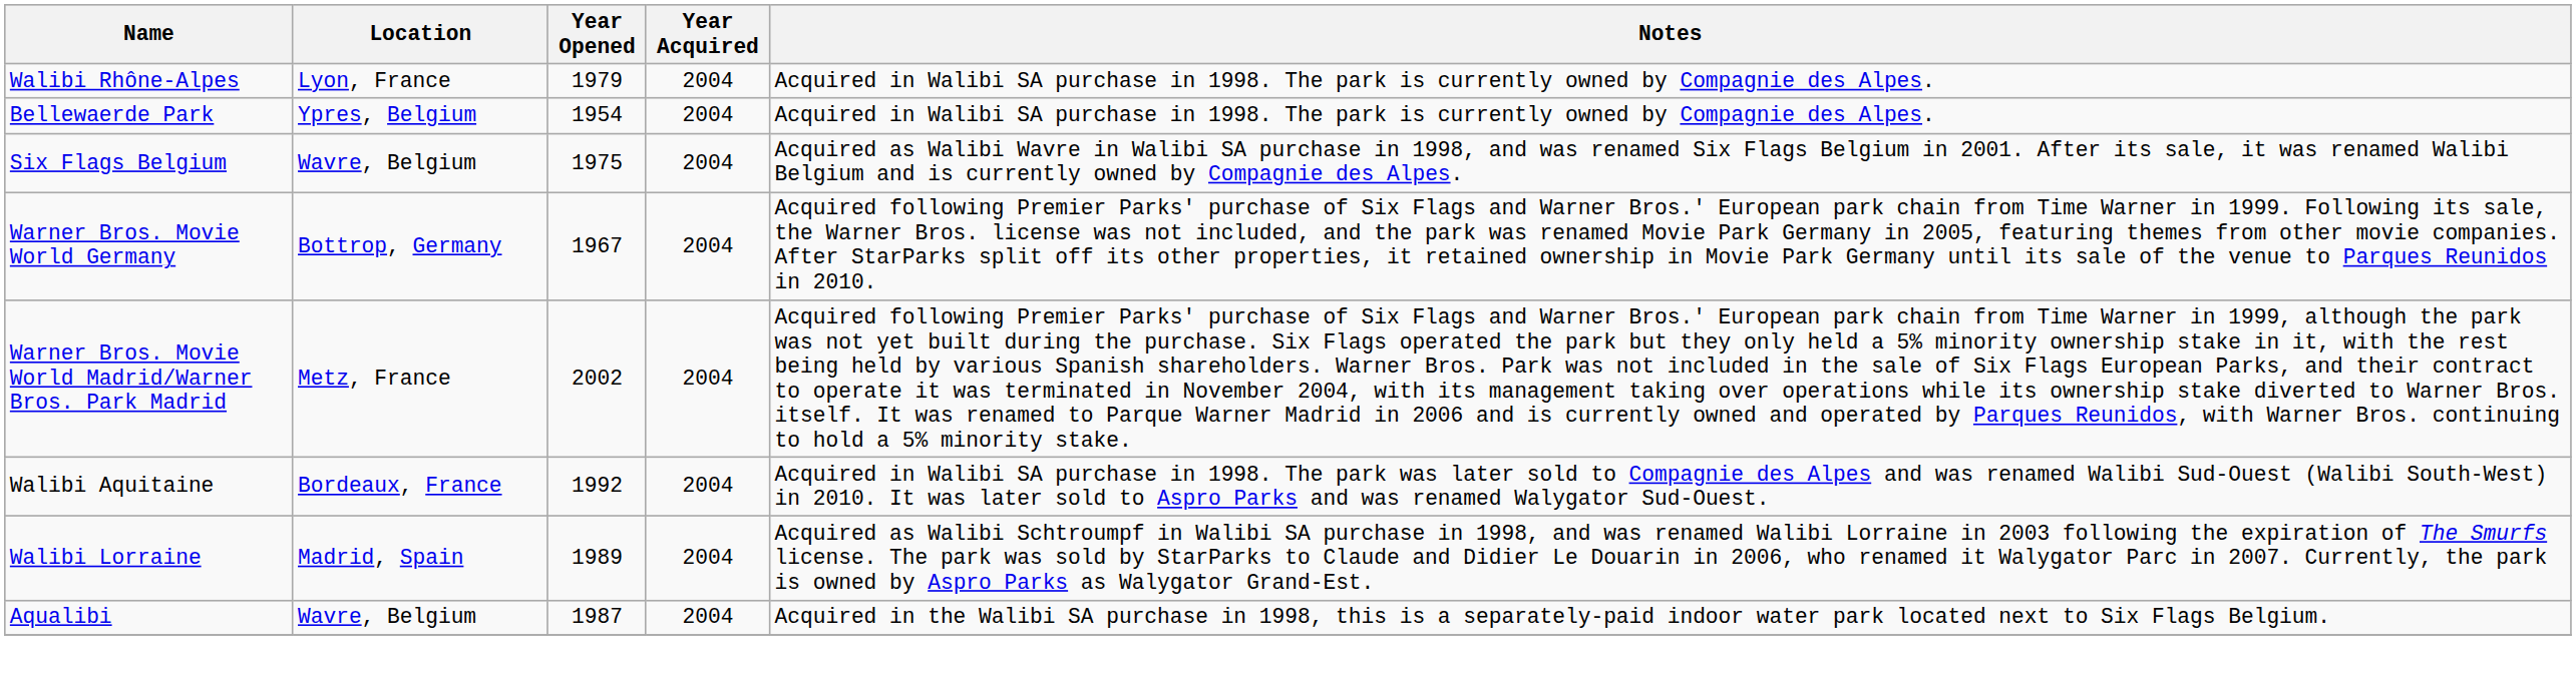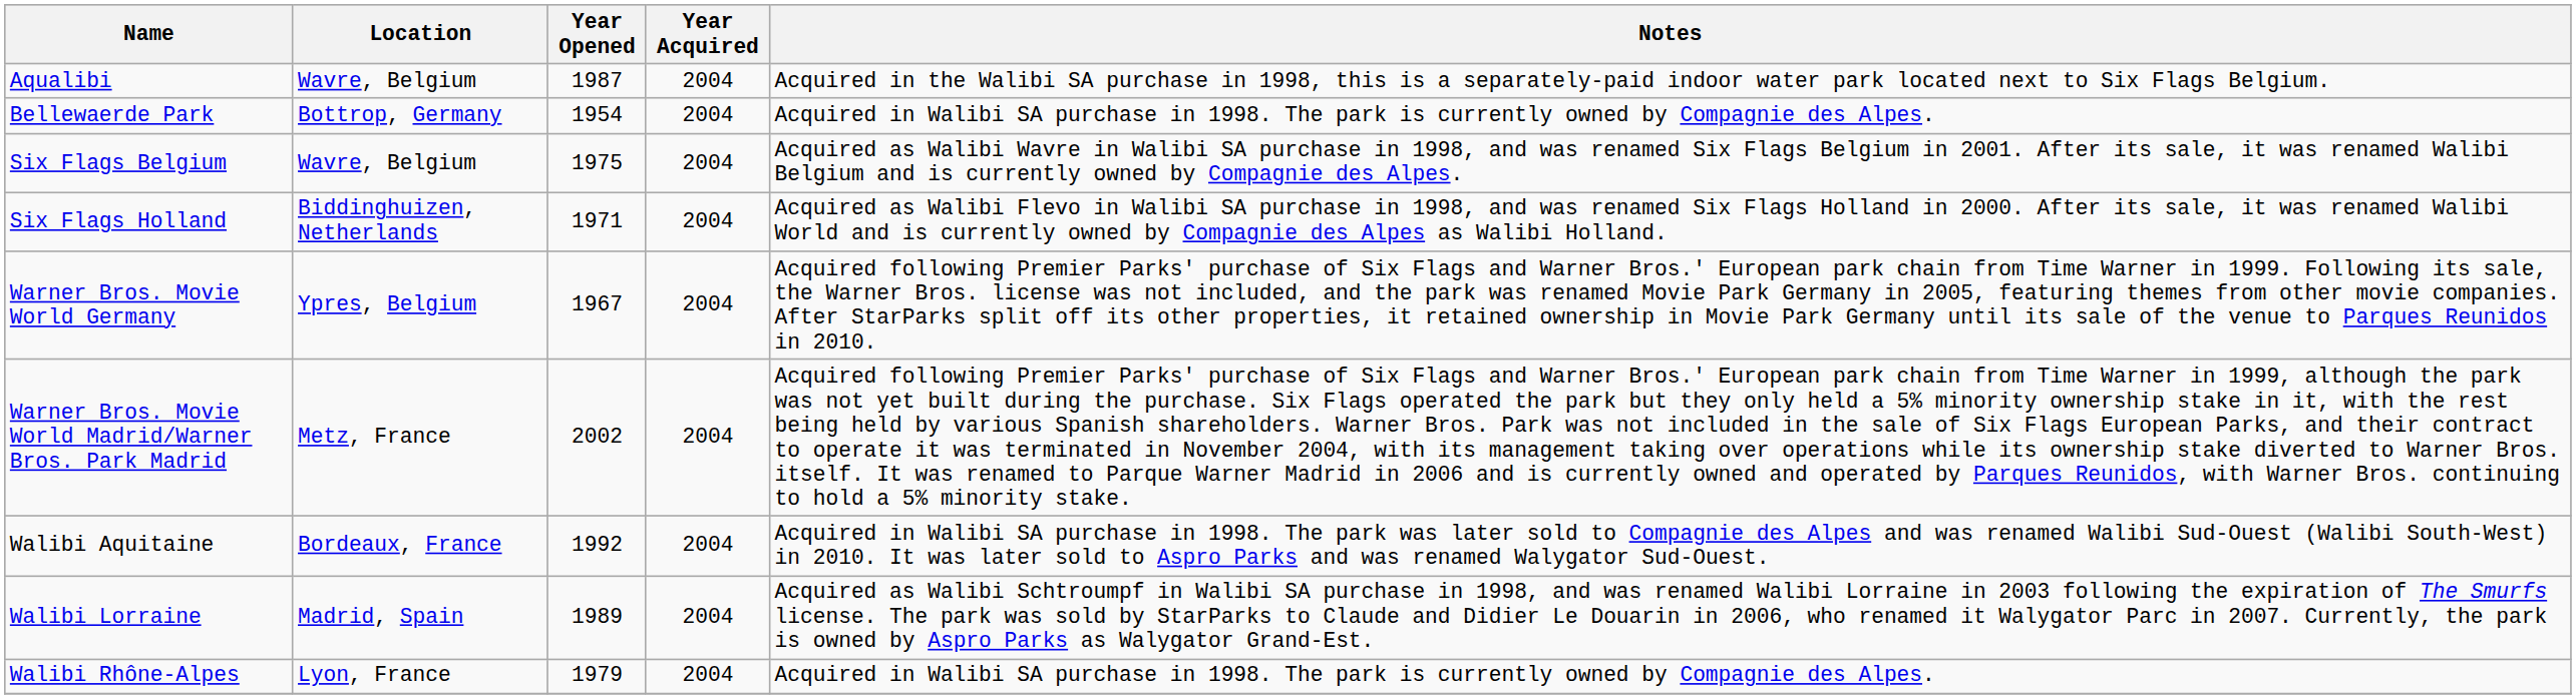 <table class="wikitable sortable">
 <tr>
 <th style="width:170px;">Name</th>
 <th style="width:150px;">Location</th>
 <th>Year Opened</th>
 <th>Year Acquired</th>
 <th>Notes</th>
 </tr>
 <tr>
-<td><a href='#'>Walibi Rhône-Alpes</a></td>
-<td><a href='#'>Lyon</a>, France</td>
-<td style="text-align:center">1979</td>
+<td><a href='#'>Aqualibi</a></td>
+<td><a href='#'>Wavre</a>, Belgium</td>
+<td style="text-align:center">1987</td>
 <td style="text-align:center">2004</td>
-<td>Acquired in Walibi SA purchase in 1998. The park is currently owned by <a href='#'>Compagnie des Alpes</a>.</td>
+<td>Acquired in the Walibi SA purchase in 1998, this is a separately-paid indoor water park located next to Six Flags Belgium.</td>
 </tr>
 <tr>
 <td><a href='#'>Bellewaerde Park</a></td>
-<td><a href='#'>Ypres</a>, <a href='#'>Belgium</a></td>
+<td><a href='#'>Bottrop</a>, <a href='#'>Germany</a></td>
 <td style="text-align:center">1954</td>
 <td style="text-align:center">2004</td>
 <td>Acquired in Walibi SA purchase in 1998. The park is currently owned by <a href='#'>Compagnie des Alpes</a>.</td>
 </tr>
 <tr>
 <td><a href='#'>Six Flags Belgium</a></td>
 <td><a href='#'>Wavre</a>, Belgium</td>
 <td style="text-align:center">1975</td>
 <td style="text-align:center">2004</td>
 <td>Acquired as Walibi Wavre in Walibi SA purchase in 1998, and was renamed Six Flags Belgium in 2001. After its sale, it was renamed Walibi Belgium and is currently owned by <a href='#'>Compagnie des Alpes</a>.</td>
 </tr>
 <tr>
+<td><a href='#'>Six Flags Holland</a></td>
+<td><a href='#'>Biddinghuizen</a>, <a href='#'>Netherlands</a></td>
+<td style="text-align:center">1971</td>
+<td style="text-align:center">2004</td>
+<td>Acquired as Walibi Flevo in Walibi SA purchase in 1998, and was renamed Six Flags Holland in 2000. After its sale, it was renamed Walibi World and is currently owned by <a href='#'>Compagnie des Alpes</a> as Walibi Holland.</td>
+</tr>
+<tr>
 <td><a href='#'>Warner Bros. Movie World Germany</a></td>
-<td><a href='#'>Bottrop</a>, <a href='#'>Germany</a></td>
+<td><a href='#'>Ypres</a>, <a href='#'>Belgium</a></td>
 <td style="text-align:center">1967</td>
 <td style="text-align:center">2004</td>
 <td>Acquired following Premier Parks' purchase of Six Flags and Warner Bros.' European park chain from Time Warner in 1999. Following its sale, the Warner Bros. license was not included, and the park was renamed Movie Park Germany in 2005, featuring themes from other movie companies. After StarParks split off its other properties, it retained ownership in Movie Park Germany until its sale of the venue to <a href='#'>Parques Reunidos</a> in 2010.</td>
 </tr>
 <tr>
 <td><a href='#'>Warner Bros. Movie World Madrid/Warner Bros. Park Madrid</a></td>
 <td><a href='#'>Metz</a>, France</td>
 <td style="text-align:center">2002</td>
 <td style="text-align:center">2004</td>
 <td>Acquired following Premier Parks' purchase of Six Flags and Warner Bros.' European park chain from Time Warner in 1999, although the park was not yet built during the purchase. Six Flags operated the park but they only held a 5% minority ownership stake in it, with the rest being held by various Spanish shareholders. Warner Bros. Park was not included in the sale of Six Flags European Parks, and their contract to operate it was terminated in November 2004, with its management taking over operations while its ownership stake diverted to  Warner Bros. itself. It was renamed to Parque Warner Madrid in 2006 and is currently owned and operated by <a href='#'>Parques Reunidos</a>, with Warner Bros. continuing to hold a 5% minority stake.</td>
 </tr>
 <tr>
 <td>Walibi Aquitaine</td>
 <td><a href='#'>Bordeaux</a>, <a href='#'>France</a></td>
 <td style="text-align:center">1992</td>
 <td style="text-align:center">2004</td>
 <td>Acquired in Walibi SA purchase in 1998. The park was later sold to <a href='#'>Compagnie des Alpes</a> and was renamed Walibi Sud-Ouest (Walibi South-West) in 2010. It was later sold to <a href='#'>Aspro Parks</a> and was renamed Walygator Sud-Ouest.</td>
 </tr>
 <tr>
 <td><a href='#'>Walibi Lorraine</a></td>
 <td><a href='#'>Madrid</a>, <a href='#'>Spain</a></td>
 <td style="text-align:center">1989</td>
 <td style="text-align:center">2004</td>
 <td>Acquired as Walibi Schtroumpf in Walibi SA purchase in 1998, and was renamed Walibi Lorraine in 2003 following the expiration of <em><a href='#'>The Smurfs</a></em> license. The park was sold by StarParks to Claude and Didier Le Douarin in 2006, who renamed it Walygator Parc in 2007. Currently, the park is owned by <a href='#'>Aspro Parks</a> as Walygator Grand-Est.</td>
 </tr>
 <tr>
-<td><a href='#'>Aqualibi</a></td>
-<td><a href='#'>Wavre</a>, Belgium</td>
-<td style="text-align:center">1987</td>
+<td><a href='#'>Walibi Rhône-Alpes</a></td>
+<td><a href='#'>Lyon</a>, France</td>
+<td style="text-align:center">1979</td>
 <td style="text-align:center">2004</td>
-<td>Acquired in the Walibi SA purchase in 1998, this is a separately-paid indoor water park located next to Six Flags Belgium.</td>
+<td>Acquired in Walibi SA purchase in 1998. The park is currently owned by <a href='#'>Compagnie des Alpes</a>.</td>
 </tr>
 <tr>
 </tr>
 </table>
